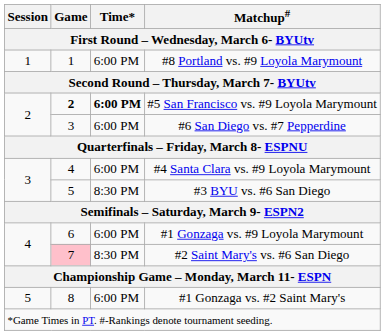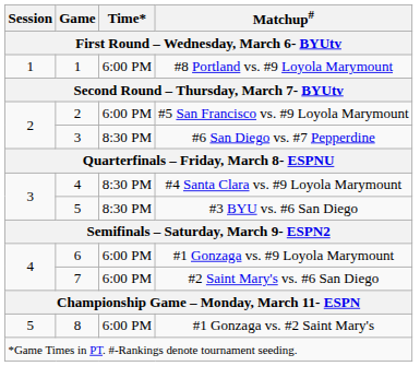 <table class="wikitable" style="font-size: 95%">
 <tr align="center">
 <th>Session</th>
 <th>Game</th>
 <th>Time*</th>
 <th>Matchup<sup>#</sup></th>
 </tr>
 <tr>
 <th colspan=7>First Round – Wednesday, March 6- <a href='#'>BYUtv</a></th>
 </tr>
 <tr>
 <td style="text-align: center;">1</td>
 <td style="text-align: center;">1</td>
 <td>6:00 PM</td>
 <td style="text-align: center;">#8 <a href='#'>Portland</a> vs. #9 <a href='#'>Loyola Marymount</a></td>
 </tr>
 <tr>
 <th colspan=7>Second Round – Thursday, March 7- <a href='#'>BYUtv</a></th>
 </tr>
 <tr>
 <td style="text-align: center;" rowspan=2>2</td>
-<td style="text-align: center;"><strong>2</strong></td>
-<td><strong>6:00 PM</strong></td>
+<td style="text-align: center;">2</td>
+<td>6:00 PM</td>
 <td style="text-align: center;">#5 <a href='#'>San Francisco</a> vs. #9 Loyola Marymount</td>
 </tr>
 <tr>
 <td style="text-align: center;">3</td>
-<td>6:00 PM</td>
+<td>8:30 PM</td>
 <td style="text-align: center;">#6 <a href='#'>San Diego</a> vs. #7 <a href='#'>Pepperdine</a></td>
 </tr>
 <tr>
 <th colspan=7>Quarterfinals – Friday, March 8- <a href='#'>ESPNU</a></th>
 </tr>
 <tr>
 <td style="text-align: center;" rowspan=2>3</td>
 <td style="text-align: center;">4</td>
-<td>6:00 PM</td>
+<td>8:30 PM</td>
 <td style="text-align: center;">#4 <a href='#'>Santa Clara</a> vs. #9 Loyola Marymount</td>
 </tr>
 <tr>
 <td style="text-align: center;">5</td>
 <td>8:30 PM</td>
 <td style="text-align: center;">#3 <a href='#'>BYU</a> vs. #6 San Diego</td>
 </tr>
 <tr>
 <th colspan=7>Semifinals – Saturday, March 9- <a href='#'>ESPN2</a></th>
 </tr>
 <tr>
 <td style="text-align: center;" rowspan=2>4</td>
 <td style="text-align: center;">6</td>
 <td>6:00 PM</td>
 <td style="text-align: center;">#1 <a href='#'>Gonzaga</a> vs. #9 Loyola Marymount</td>
 </tr>
 <tr>
-<td style="background: pink; text-align: center;">7</td>
-<td>8:30 PM</td>
+<td style="text-align: center;">7</td>
+<td>6:00 PM</td>
 <td style="text-align: center;">#2 <a href='#'>Saint Mary's</a> vs. #6 San Diego</td>
 </tr>
 <tr>
 <th colspan=7>Championship Game – Monday, March 11- <a href='#'>ESPN</a></th>
 </tr>
 <tr>
 <td style="text-align: center;">5</td>
 <td style="text-align: center;">8</td>
 <td>6:00 PM</td>
 <td style="text-align: center;">#1 Gonzaga vs. #2 Saint Mary's</td>
 </tr>
 <tr>
 <td colspan=6><small>*Game Times in <a href='#'>PT</a>. #-Rankings denote tournament seeding.</small></td>
 </tr>
 </table>
